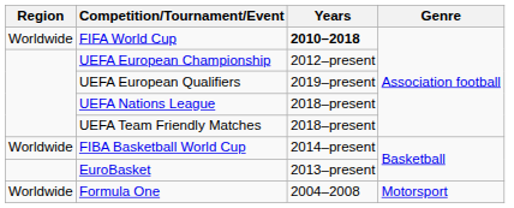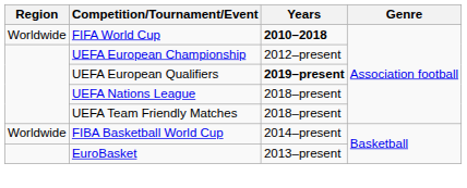 <table class="wikitable">
 <tr>
 <th>Region</th>
 <th>Competition/Tournament/Event</th>
 <th>Years</th>
 <th>Genre</th>
 </tr>
 <tr>
 <td>Worldwide</td>
 <td><a href='#'>FIFA World Cup</a></td>
 <td><strong>2010–2018</strong></td>
 <td rowspan="5"><a href='#'>Association football</a></td>
 </tr>
 <tr>
 <td rowspan="4"></td>
 <td><a href='#'>UEFA European Championship</a></td>
 <td>2012–present</td>
 </tr>
 <tr>
 <td>UEFA European Qualifiers</td>
-<td>2019–present</td>
+<td><strong>2019–present</strong></td>
 </tr>
 <tr>
 <td><a href='#'>UEFA Nations League</a></td>
 <td>2018–present</td>
 </tr>
 <tr>
 <td>UEFA Team Friendly Matches</td>
 <td>2018–present</td>
 </tr>
 <tr>
 <td>Worldwide</td>
 <td><a href='#'>FIBA Basketball World Cup</a></td>
 <td>2014–present</td>
 <td rowspan="2"><a href='#'>Basketball</a></td>
 </tr>
 <tr>
 <td></td>
 <td><a href='#'>EuroBasket</a></td>
 <td>2013–present</td>
 </tr>
-<tr>
-<td>Worldwide</td>
-<td><a href='#'>Formula One</a></td>
-<td>2004–2008</td>
-<td><a href='#'>Motorsport</a></td>
-</tr>
 </table>
